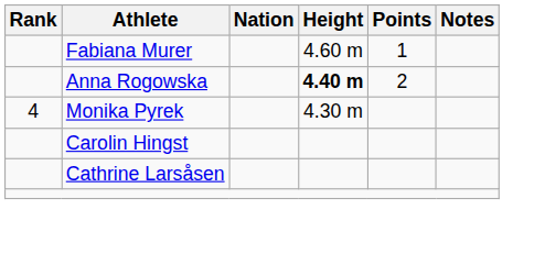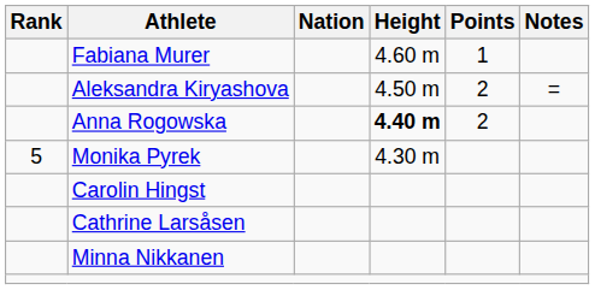 <table class="wikitable mw-datatable sortable" style="text-align:center;">
 <tr>
 <th scope="col" style="width: 10px;">Rank</th>
 <th scope="col">Athlete</th>
 <th scope="col">Nation</th>
 <th scope="col">Height</th>
 <th scope="col">Points</th>
 <th scope="col">Notes</th>
 </tr>
 <tr>
 <td></td>
 <td align="left"><a href='#'>Fabiana Murer</a></td>
 <td align="left"></td>
 <td>4.60 m</td>
 <td>1</td>
 <td></td>
 </tr>
 <tr>
 <td></td>
+<td align="left"><a href='#'>Aleksandra Kiryashova</a></td>
+<td align="left"></td>
+<td>4.50 m</td>
+<td>2</td>
+<td>=</td>
+</tr>
+<tr>
+<td></td>
 <td align="left"><a href='#'>Anna Rogowska</a></td>
 <td align="left"></td>
 <td><strong>4.40 m</strong></td>
 <td>2</td>
 <td></td>
 </tr>
 <tr>
-<td>4</td>
+<td>5</td>
 <td align="left"><a href='#'>Monika Pyrek</a></td>
 <td align="left"></td>
 <td>4.30 m</td>
 <td></td>
 <td></td>
 </tr>
 <tr>
 <td></td>
 <td align="left"><a href='#'>Carolin Hingst</a></td>
 <td align="left"></td>
 <td></td>
 <td></td>
 <td></td>
 </tr>
 <tr>
 <td></td>
 <td align="left"><a href='#'>Cathrine Larsåsen</a></td>
 <td align="left"></td>
 <td></td>
 <td></td>
 <td></td>
 </tr>
+<tr>
+<td></td>
+<td align="left"><a href='#'>Minna Nikkanen</a></td>
+<td align="left"></td>
+<td></td>
+<td></td>
+<td></td>
+</tr>
 <tr class="sortbottom">
 <td colspan="6"></td>
 </tr>
 </table>
